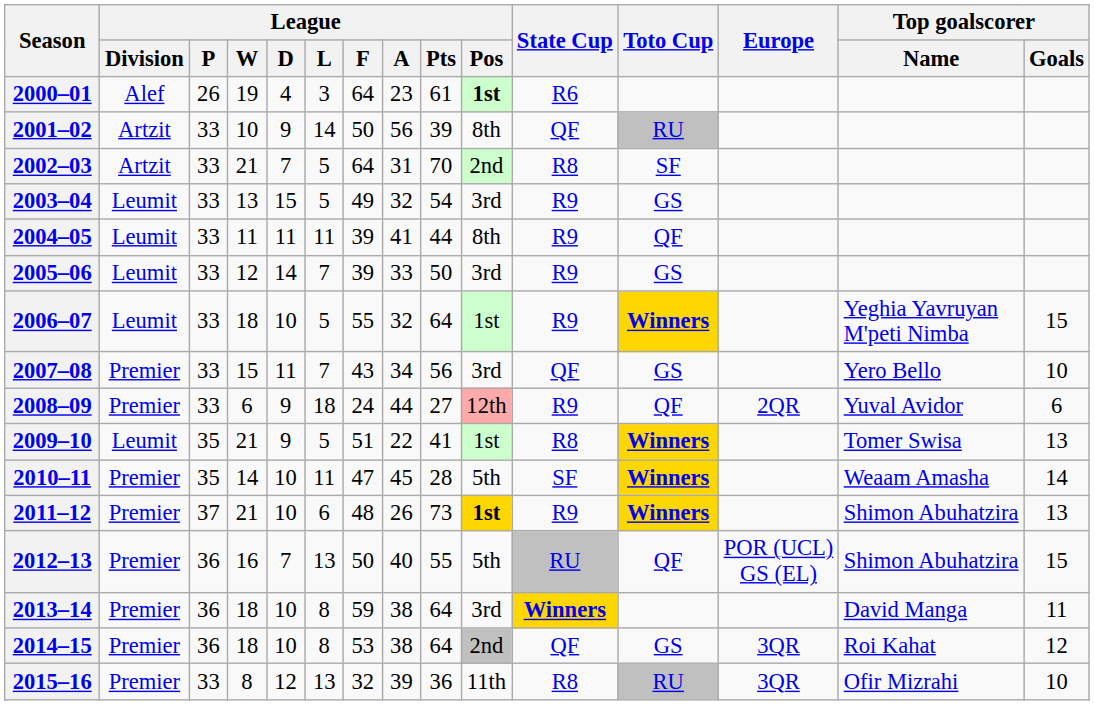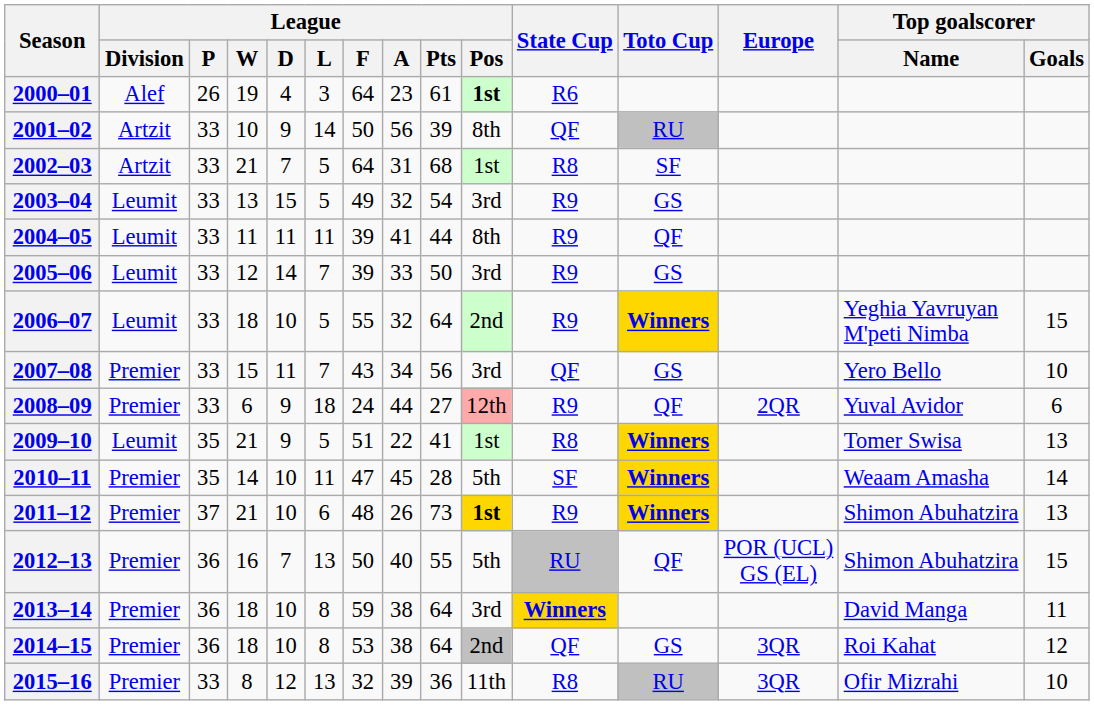 <table class="wikitable" style="text-align: center">
 <tr>
 <th rowspan="2" width="60">Season</th>
 <th colspan="9">League</th>
 <th rowspan="2"><a href='#'>State Cup</a></th>
 <th rowspan="2"><a href='#'>Toto Cup</a></th>
 <th rowspan="2"><a href='#'>Europe</a></th>
 <th colspan="2">Top goalscorer</th>
 </tr>
 <tr>
 <th>Division</th>
 <th width="20">P</th>
 <th width="20">W</th>
 <th width="20">D</th>
 <th width="20">L</th>
 <th width="20">F</th>
 <th width="20">A</th>
 <th width="20">Pts</th>
 <th>Pos</th>
 <th>Name</th>
 <th>Goals</th>
 </tr>
 <tr>
 <th><a href='#'>2000–01</a></th>
 <td><a href='#'>Alef</a></td>
 <td>26</td>
 <td>19</td>
 <td>4</td>
 <td>3</td>
 <td>64</td>
 <td>23</td>
 <td>61</td>
 <td bgcolor="#ccffcc"><strong>1st</strong></td>
 <td><a href='#'>R6</a></td>
 <td></td>
 <td></td>
 <td align=left></td>
 <td></td>
 </tr>
 <tr>
 <th><a href='#'>2001–02</a></th>
 <td><a href='#'>Artzit</a></td>
 <td>33</td>
 <td>10</td>
 <td>9</td>
 <td>14</td>
 <td>50</td>
 <td>56</td>
 <td>39</td>
 <td>8th</td>
 <td><a href='#'>QF</a></td>
 <td bgcolor=silver><a href='#'>RU</a></td>
 <td></td>
 <td align=left></td>
 <td></td>
 </tr>
 <tr>
 <th><a href='#'>2002–03</a></th>
 <td><a href='#'>Artzit</a></td>
 <td>33</td>
 <td>21</td>
 <td>7</td>
 <td>5</td>
 <td>64</td>
 <td>31</td>
-<td>70</td>
-<td bgcolor="#ccffcc">2nd</td>
+<td>68</td>
+<td bgcolor="#ccffcc">1st</td>
 <td><a href='#'>R8</a></td>
 <td><a href='#'>SF</a></td>
 <td></td>
 <td align=left></td>
 <td></td>
 </tr>
 <tr>
 <th><a href='#'>2003–04</a></th>
 <td><a href='#'>Leumit</a></td>
 <td>33</td>
 <td>13</td>
 <td>15</td>
 <td>5</td>
 <td>49</td>
 <td>32</td>
 <td>54</td>
 <td>3rd</td>
 <td><a href='#'>R9</a></td>
 <td><a href='#'>GS</a></td>
 <td></td>
 <td align=left></td>
 <td></td>
 </tr>
 <tr>
 <th><a href='#'>2004–05</a></th>
 <td><a href='#'>Leumit</a></td>
 <td>33</td>
 <td>11</td>
 <td>11</td>
 <td>11</td>
 <td>39</td>
 <td>41</td>
 <td>44</td>
 <td>8th</td>
 <td><a href='#'>R9</a></td>
 <td><a href='#'>QF</a></td>
 <td></td>
 <td></td>
 <td></td>
 </tr>
 <tr>
 <th><a href='#'>2005–06</a></th>
 <td><a href='#'>Leumit</a></td>
 <td>33</td>
 <td>12</td>
 <td>14</td>
 <td>7</td>
 <td>39</td>
 <td>33</td>
 <td>50</td>
 <td>3rd</td>
 <td><a href='#'>R9</a></td>
 <td><a href='#'>GS</a></td>
 <td></td>
 <td align=left></td>
 <td></td>
 </tr>
 <tr>
 <th><a href='#'>2006–07</a></th>
 <td><a href='#'>Leumit</a></td>
 <td>33</td>
 <td>18</td>
 <td>10</td>
 <td>5</td>
 <td>55</td>
 <td>32</td>
 <td>64</td>
-<td bgcolor="#ccffcc">1st</td>
+<td bgcolor="#ccffcc">2nd</td>
 <td><a href='#'>R9</a></td>
 <td bgcolor=gold><strong><a href='#'>Winners</a></strong></td>
 <td></td>
 <td align=left><a href='#'>Yeghia Yavruyan</a> <br><a href='#'>M'peti Nimba</a></td>
 <td>15</td>
 </tr>
 <tr>
 <th><a href='#'>2007–08</a></th>
 <td><a href='#'>Premier</a></td>
 <td>33</td>
 <td>15</td>
 <td>11</td>
 <td>7</td>
 <td>43</td>
 <td>34</td>
 <td>56</td>
 <td>3rd</td>
 <td><a href='#'>QF</a></td>
 <td><a href='#'>GS</a></td>
 <td></td>
 <td align=left><a href='#'>Yero Bello</a></td>
 <td>10</td>
 </tr>
 <tr>
 <th><a href='#'>2008–09</a></th>
 <td><a href='#'>Premier</a></td>
 <td>33</td>
 <td>6</td>
 <td>9</td>
 <td>18</td>
 <td>24</td>
 <td>44</td>
 <td>27</td>
 <td bgcolor="#FFAAAA">12th</td>
 <td><a href='#'>R9</a></td>
 <td><a href='#'>QF</a></td>
 <td><a href='#'>2QR</a></td>
 <td align=left><a href='#'>Yuval Avidor</a></td>
 <td>6</td>
 </tr>
 <tr>
 <th><a href='#'>2009–10</a></th>
 <td><a href='#'>Leumit</a></td>
 <td>35</td>
 <td>21</td>
 <td>9</td>
 <td>5</td>
 <td>51</td>
 <td>22</td>
 <td>41<br></td>
 <td bgcolor="#ccffcc">1st</td>
 <td><a href='#'>R8</a></td>
 <td bgcolor=gold><strong><a href='#'>Winners</a></strong></td>
 <td></td>
 <td align=left><a href='#'>Tomer Swisa</a></td>
 <td>13</td>
 </tr>
 <tr>
 <th><a href='#'>2010–11</a></th>
 <td><a href='#'>Premier</a></td>
 <td>35</td>
 <td>14</td>
 <td>10</td>
 <td>11</td>
 <td>47</td>
 <td>45</td>
 <td>28<br></td>
 <td>5th</td>
 <td><a href='#'>SF</a></td>
 <td bgcolor=gold><strong><a href='#'>Winners</a></strong></td>
 <td></td>
 <td align=left><a href='#'>Weaam Amasha</a></td>
 <td>14</td>
 </tr>
 <tr>
 <th><a href='#'>2011–12</a></th>
 <td><a href='#'>Premier</a></td>
 <td>37</td>
 <td>21</td>
 <td>10</td>
 <td>6</td>
 <td>48</td>
 <td>26</td>
 <td>73</td>
 <td bgcolor=gold><strong>1st</strong></td>
 <td><a href='#'>R9</a></td>
 <td bgcolor=gold><strong><a href='#'>Winners</a></strong></td>
 <td></td>
 <td align=left><a href='#'>Shimon Abuhatzira</a></td>
 <td>13</td>
 </tr>
 <tr>
 <th><a href='#'>2012–13</a></th>
 <td><a href='#'>Premier</a></td>
 <td>36</td>
 <td>16</td>
 <td>7</td>
 <td>13</td>
 <td>50</td>
 <td>40</td>
 <td>55</td>
 <td>5th</td>
 <td bgcolor=silver><a href='#'>RU</a></td>
 <td><a href='#'>QF</a></td>
 <td><a href='#'>POR (UCL)</a> <br><a href='#'>GS (EL)</a></td>
 <td align=left><a href='#'>Shimon Abuhatzira</a></td>
 <td>15</td>
 </tr>
 <tr>
 <th><a href='#'>2013–14</a></th>
 <td><a href='#'>Premier</a></td>
 <td>36</td>
 <td>18</td>
 <td>10</td>
 <td>8</td>
 <td>59</td>
 <td>38</td>
 <td>64</td>
 <td>3rd</td>
 <td bgcolor=gold><strong> <a href='#'>Winners</a></strong></td>
 <td></td>
 <td></td>
 <td align=left><a href='#'>David Manga</a></td>
 <td>11</td>
 </tr>
 <tr>
 <th><a href='#'>2014–15</a></th>
 <td><a href='#'>Premier</a></td>
 <td>36</td>
 <td>18</td>
 <td>10</td>
 <td>8</td>
 <td>53</td>
 <td>38</td>
 <td>64</td>
 <td bgcolor=silver>2nd</td>
 <td><a href='#'>QF</a></td>
 <td><a href='#'>GS</a></td>
 <td><a href='#'>3QR</a></td>
 <td align=left><a href='#'>Roi Kahat</a></td>
 <td>12</td>
 </tr>
 <tr>
 <th><a href='#'>2015–16</a></th>
 <td><a href='#'>Premier</a></td>
 <td>33</td>
 <td>8</td>
 <td>12</td>
 <td>13</td>
 <td>32</td>
 <td>39</td>
 <td>36</td>
 <td>11th</td>
 <td><a href='#'>R8</a></td>
 <td bgcolor=silver><a href='#'>RU</a></td>
 <td><a href='#'>3QR</a></td>
 <td align=left><a href='#'>Ofir Mizrahi</a></td>
 <td>10</td>
 </tr>
 </table>
